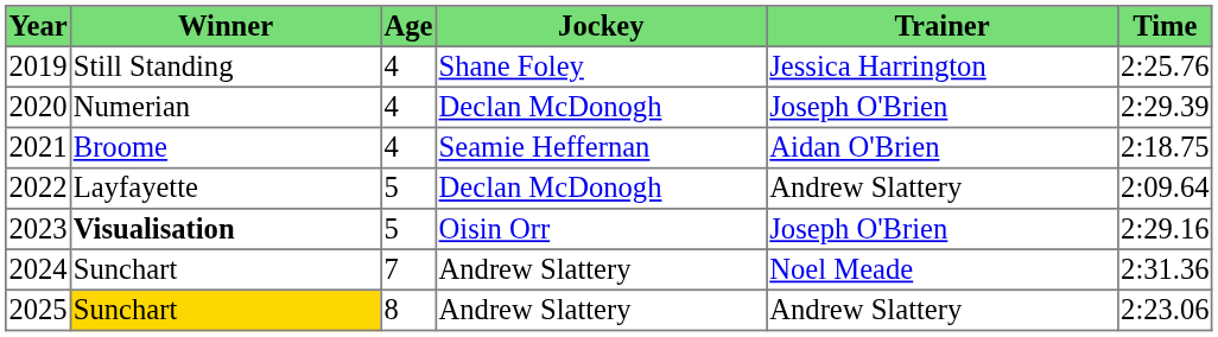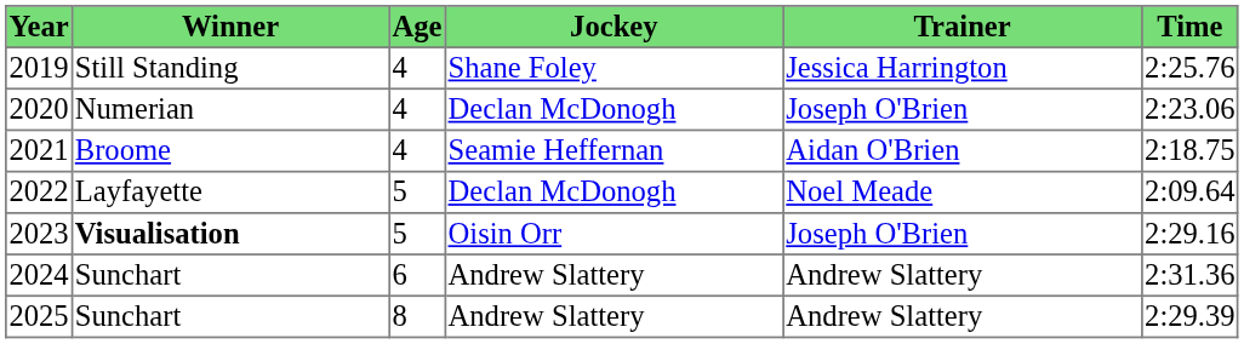 <table class = "sortable" | border="1" style="border-collapse: collapse; font-size:90%">
 <tr bgcolor="#77dd77" align="center">
 <th>Year</th>
 <th>Winner</th>
 <th>Age</th>
 <th>Jockey</th>
 <th>Trainer</th>
 <th>Time</th>
 </tr>
 <tr>
 <td>2019</td>
 <td width=150px>Still Standing</td>
 <td>4</td>
 <td width=160px><a href='#'>Shane Foley</a></td>
 <td width=170px><a href='#'>Jessica Harrington</a></td>
 <td>2:25.76</td>
 </tr>
 <tr>
 <td>2020</td>
 <td>Numerian</td>
 <td>4</td>
 <td><a href='#'>Declan McDonogh</a></td>
 <td><a href='#'>Joseph O'Brien</a></td>
-<td>2:29.39</td>
+<td>2:23.06</td>
 </tr>
 <tr>
 <td>2021</td>
 <td><a href='#'>Broome</a></td>
 <td>4</td>
 <td><a href='#'>Seamie Heffernan</a></td>
 <td><a href='#'>Aidan O'Brien</a></td>
 <td>2:18.75</td>
 </tr>
 <tr>
 <td>2022</td>
 <td>Layfayette</td>
 <td>5</td>
 <td><a href='#'>Declan McDonogh</a></td>
-<td>Andrew Slattery</td>
+<td><a href='#'>Noel Meade</a></td>
 <td>2:09.64</td>
 </tr>
 <tr>
 <td>2023</td>
 <td><strong>Visualisation</strong></td>
 <td>5</td>
 <td><a href='#'>Oisin Orr</a></td>
 <td><a href='#'>Joseph O'Brien</a></td>
 <td>2:29.16</td>
 </tr>
 <tr>
 <td>2024</td>
 <td>Sunchart</td>
-<td>7</td>
+<td>6</td>
 <td>Andrew Slattery</td>
-<td><a href='#'>Noel Meade</a></td>
+<td>Andrew Slattery</td>
 <td>2:31.36</td>
 </tr>
 <tr>
 <td>2025</td>
-<td style="background: gold;">Sunchart</td>
+<td>Sunchart</td>
 <td>8</td>
 <td>Andrew Slattery</td>
 <td>Andrew Slattery</td>
-<td>2:23.06</td>
+<td>2:29.39</td>
 </tr>
 </table>
